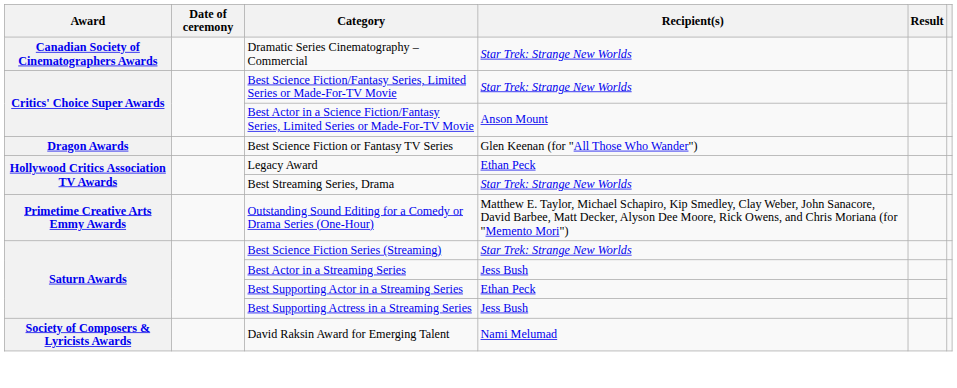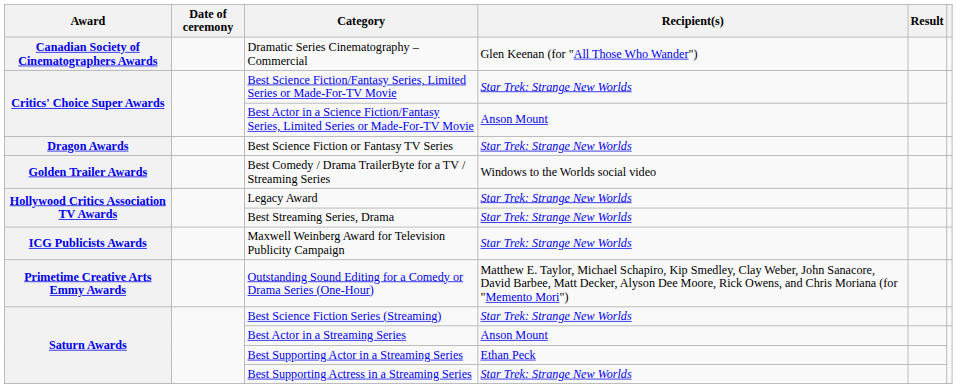 <table class="wikitable sortable plainrowheaders">
 <tr>
 <th scope="col">Award</th>
 <th scope="col">Date of ceremony</th>
 <th scope="col">Category</th>
 <th scope="col">Recipient(s)</th>
 <th scope="col">Result</th>
 <th scope="col" class="unsortable"></th>
 </tr>
 <tr>
 <th scope="row" style="text-align:center;"><a href='#'>Canadian Society of Cinematographers Awards</a></th>
 <td></td>
 <td>Dramatic Series Cinematography – Commercial</td>
-<td><em><a href='#'>Star Trek: Strange New Worlds</a></em></td>
+<td>Glen Keenan (for "<a href='#'>All Those Who Wander</a>")</td>
 <td></td>
 <td style="text-align:center"></td>
 </tr>
 <tr>
 <th scope="row" rowspan="2" style="text-align:center;"><a href='#'>Critics' Choice Super Awards</a></th>
 <td rowspan="2"><a href='#'></a></td>
 <td><a href='#'>Best Science Fiction/Fantasy Series, Limited Series or Made-For-TV Movie</a></td>
 <td><em><a href='#'>Star Trek: Strange New Worlds</a></em></td>
 <td></td>
 <td rowspan="2" style="text-align:center"></td>
 </tr>
 <tr>
 <td><a href='#'>Best Actor in a Science Fiction/Fantasy Series, Limited Series or Made-For-TV Movie</a></td>
 <td><a href='#'>Anson Mount</a></td>
 <td></td>
 </tr>
 <tr>
 <th scope="row" style="text-align:center;"><a href='#'>Dragon Awards</a></th>
 <td></td>
 <td>Best Science Fiction or Fantasy TV Series</td>
-<td>Glen Keenan (for "<a href='#'>All Those Who Wander</a>")</td>
+<td><em><a href='#'>Star Trek: Strange New Worlds</a></em></td>
+<td></td>
+<td style="text-align:center"></td>
+</tr>
+<tr>
+<th scope="row" style="text-align:center;"><a href='#'>Golden Trailer Awards</a></th>
+<td><a href='#'></a></td>
+<td>Best Comedy / Drama TrailerByte for a TV / Streaming Series</td>
+<td>Windows to the Worlds social video</td>
 <td></td>
 <td style="text-align:center"></td>
 </tr>
 <tr>
 <th scope="row" rowspan="2" style="text-align:center;"><a href='#'>Hollywood Critics Association TV Awards</a></th>
 <td rowspan="2"><a href='#'></a></td>
 <td>Legacy Award</td>
-<td><a href='#'>Ethan Peck</a></td>
+<td><em><a href='#'>Star Trek: Strange New Worlds</a></em></td>
 <td></td>
 <td style="text-align:center"></td>
 </tr>
 <tr>
 <td>Best Streaming Series, Drama</td>
+<td><em><a href='#'>Star Trek: Strange New Worlds</a></em></td>
+<td></td>
+<td style="text-align:center"></td>
+</tr>
+<tr>
+<th scope="row" style="text-align:center;"><a href='#'>ICG Publicists Awards</a></th>
+<td></td>
+<td>Maxwell Weinberg Award for Television Publicity Campaign</td>
 <td><em><a href='#'>Star Trek: Strange New Worlds</a></em></td>
 <td></td>
 <td style="text-align:center"></td>
 </tr>
 <tr>
 <th scope="row" style="text-align:center;"><a href='#'>Primetime Creative Arts Emmy Awards</a></th>
 <td><a href='#'></a></td>
 <td><a href='#'>Outstanding Sound Editing for a Comedy or Drama Series (One-Hour)</a></td>
 <td>Matthew E. Taylor, Michael Schapiro, Kip Smedley, Clay Weber, John Sanacore, David Barbee, Matt Decker, Alyson Dee Moore, Rick Owens, and Chris Moriana (for "<a href='#'>Memento Mori</a>")</td>
 <td></td>
 <td style="text-align:center"></td>
 </tr>
 <tr>
 <th scope="row" rowspan="4" style="text-align:center;"><a href='#'>Saturn Awards</a></th>
 <td rowspan="4"><a href='#'></a></td>
 <td><a href='#'>Best Science Fiction Series (Streaming)</a></td>
 <td><em><a href='#'>Star Trek: Strange New Worlds</a></em></td>
 <td></td>
 <td style="text-align:center"></td>
 </tr>
 <tr>
 <td><a href='#'>Best Actor in a Streaming Series</a></td>
-<td><a href='#'>Jess Bush</a></td>
+<td><a href='#'>Anson Mount</a></td>
 <td></td>
 <td rowspan="3" style="text-align:center"></td>
 </tr>
 <tr>
 <td><a href='#'>Best Supporting Actor in a Streaming Series</a></td>
 <td><a href='#'>Ethan Peck</a></td>
 <td></td>
 </tr>
 <tr>
 <td><a href='#'>Best Supporting Actress in a Streaming Series</a></td>
-<td><a href='#'>Jess Bush</a></td>
+<td><em><a href='#'>Star Trek: Strange New Worlds</a></em></td>
 <td></td>
 </tr>
-<tr>
-<th scope="row" style="text-align:center;"><a href='#'>Society of Composers & Lyricists Awards</a></th>
-<td></td>
-<td>David Raksin Award for Emerging Talent</td>
-<td><a href='#'>Nami Melumad</a></td>
-<td></td>
-<td style="text-align:center"></td>
-</tr>
 </table>
